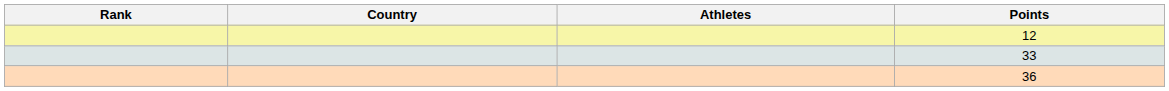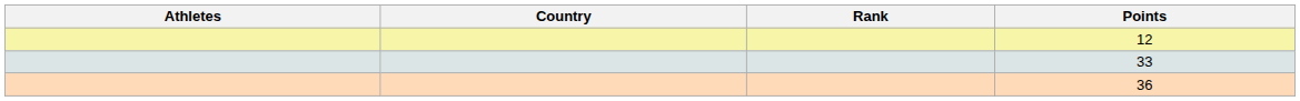 <table class="wikitable" width=65% style="font-size:90%; text-align:center;">
 <tr>
+<th>Athletes</th>
+<th>Country</th>
 <th>Rank</th>
-<th>Country</th>
-<th>Athletes</th>
 <th>Points</th>
 </tr>
 <tr bgcolor="#F7F6A8">
 <td></td>
 <td align=left></td>
 <td></td>
 <td>12</td>
 </tr>
 <tr bgcolor="#DCE5E5">
 <td></td>
 <td align=left></td>
 <td></td>
 <td>33</td>
 </tr>
 <tr bgcolor="#FFDAB9">
 <td></td>
 <td align=left></td>
 <td></td>
 <td>36</td>
 </tr>
 </table>
